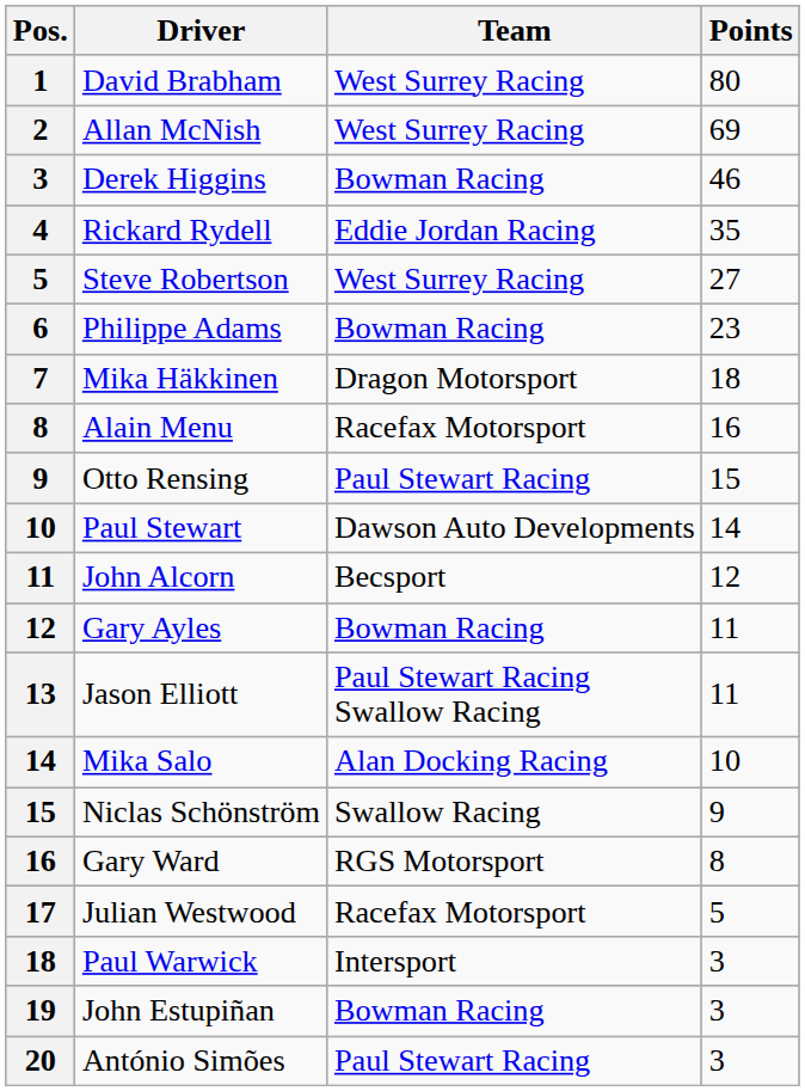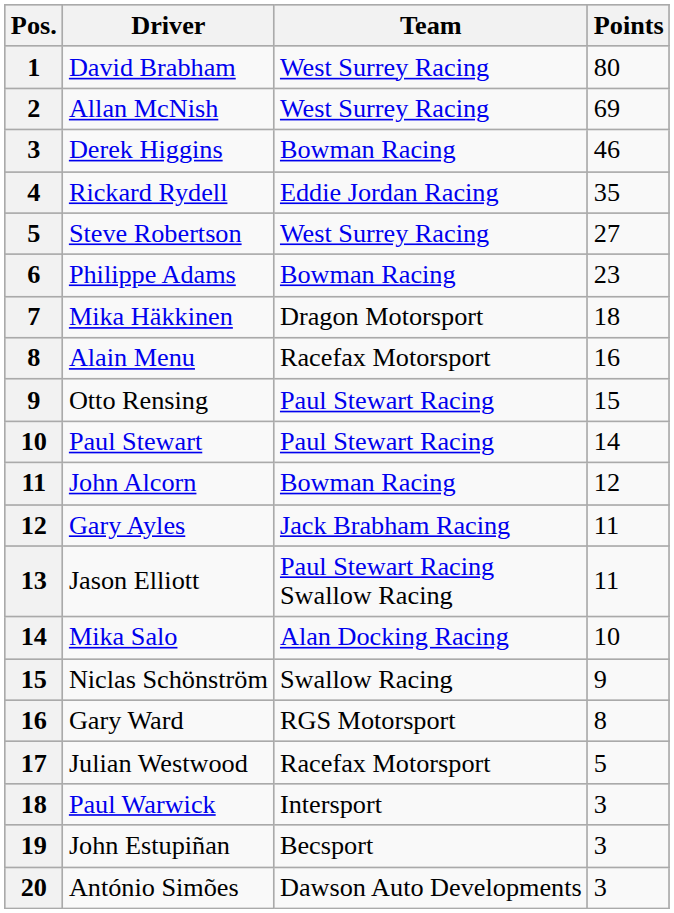 <table class="wikitable" border="1">
 <tr>
 <th>Pos.</th>
 <th>Driver</th>
 <th>Team</th>
 <th>Points</th>
 </tr>
 <tr>
 <th>1</th>
 <td> <a href='#'>David Brabham</a></td>
 <td><a href='#'>West Surrey Racing</a></td>
 <td>80</td>
 </tr>
 <tr>
 <th>2</th>
 <td> <a href='#'>Allan McNish</a></td>
 <td><a href='#'>West Surrey Racing</a></td>
 <td>69</td>
 </tr>
 <tr>
 <th>3</th>
 <td> <a href='#'>Derek Higgins</a></td>
 <td><a href='#'>Bowman Racing</a></td>
 <td>46</td>
 </tr>
 <tr>
 <th>4</th>
 <td> <a href='#'>Rickard Rydell</a></td>
 <td><a href='#'>Eddie Jordan Racing</a></td>
 <td>35</td>
 </tr>
 <tr>
 <th>5</th>
 <td> <a href='#'>Steve Robertson</a></td>
 <td><a href='#'>West Surrey Racing</a></td>
 <td>27</td>
 </tr>
 <tr>
 <th>6</th>
 <td> <a href='#'>Philippe Adams</a></td>
 <td><a href='#'>Bowman Racing</a></td>
 <td>23</td>
 </tr>
 <tr>
 <th>7</th>
 <td> <a href='#'>Mika Häkkinen</a></td>
 <td>Dragon Motorsport</td>
 <td>18</td>
 </tr>
 <tr>
 <th>8</th>
 <td> <a href='#'>Alain Menu</a></td>
 <td>Racefax Motorsport</td>
 <td>16</td>
 </tr>
 <tr>
 <th>9</th>
 <td> Otto Rensing</td>
 <td><a href='#'>Paul Stewart Racing</a></td>
 <td>15</td>
 </tr>
 <tr>
 <th>10</th>
 <td> <a href='#'>Paul Stewart</a></td>
-<td>Dawson Auto Developments</td>
+<td><a href='#'>Paul Stewart Racing</a></td>
 <td>14</td>
 </tr>
 <tr>
 <th>11</th>
 <td> <a href='#'>John Alcorn</a></td>
-<td>Becsport</td>
+<td><a href='#'>Bowman Racing</a></td>
 <td>12</td>
 </tr>
 <tr>
 <th>12</th>
 <td> <a href='#'>Gary Ayles</a></td>
-<td><a href='#'>Bowman Racing</a></td>
+<td><a href='#'>Jack Brabham Racing</a></td>
 <td>11</td>
 </tr>
 <tr>
 <th>13</th>
 <td> Jason Elliott</td>
 <td><a href='#'>Paul Stewart Racing</a><br>Swallow Racing</td>
 <td>11</td>
 </tr>
 <tr>
 <th>14</th>
 <td> <a href='#'>Mika Salo</a></td>
 <td><a href='#'>Alan Docking Racing</a></td>
 <td>10</td>
 </tr>
 <tr>
 <th>15</th>
 <td> Niclas Schönström</td>
 <td>Swallow Racing</td>
 <td>9</td>
 </tr>
 <tr>
 <th>16</th>
 <td> Gary Ward</td>
 <td>RGS Motorsport</td>
 <td>8</td>
 </tr>
 <tr>
 <th>17</th>
 <td> Julian Westwood</td>
 <td>Racefax Motorsport</td>
 <td>5</td>
 </tr>
 <tr>
 <th>18</th>
 <td> <a href='#'>Paul Warwick</a></td>
 <td>Intersport</td>
 <td>3</td>
 </tr>
 <tr>
 <th>19</th>
 <td> John Estupiñan</td>
-<td><a href='#'>Bowman Racing</a></td>
+<td>Becsport</td>
 <td>3</td>
 </tr>
 <tr>
 <th>20</th>
 <td> António Simões</td>
-<td><a href='#'>Paul Stewart Racing</a></td>
+<td>Dawson Auto Developments</td>
 <td>3</td>
 </tr>
 </table>
